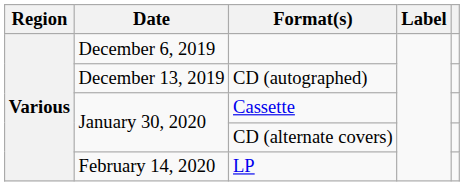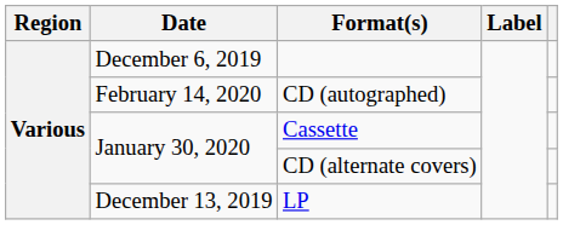 <table class="wikitable plainrowheaders">
 <tr>
 <th scope="col">Region</th>
 <th scope="col">Date</th>
 <th scope="col">Format(s)</th>
 <th scope="col">Label</th>
 <th scope="col"></th>
 </tr>
 <tr>
 <th rowspan="5" scope="row">Various</th>
 <td>December 6, 2019</td>
 <td></td>
 <td rowspan="5"></td>
 <td style="text-align:center;"></td>
 </tr>
 <tr>
-<td>December 13, 2019</td>
+<td>February 14, 2020</td>
 <td>CD (autographed)</td>
 <td style="text-align:center;"></td>
 </tr>
 <tr>
 <td rowspan="2">January 30, 2020</td>
 <td><a href='#'>Cassette</a></td>
 <td style="text-align:center;"></td>
 </tr>
 <tr>
 <td>CD (alternate covers)</td>
 <td style="text-align:center;"></td>
 </tr>
 <tr>
-<td>February 14, 2020</td>
+<td>December 13, 2019</td>
 <td><a href='#'>LP</a></td>
 <td style="text-align:center;"></td>
 </tr>
 </table>
